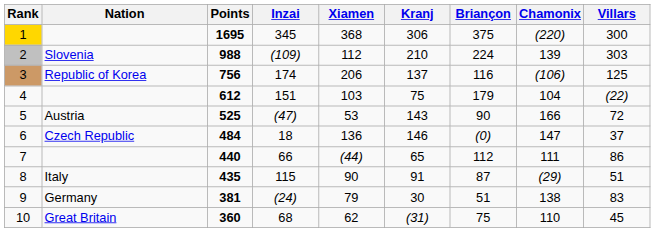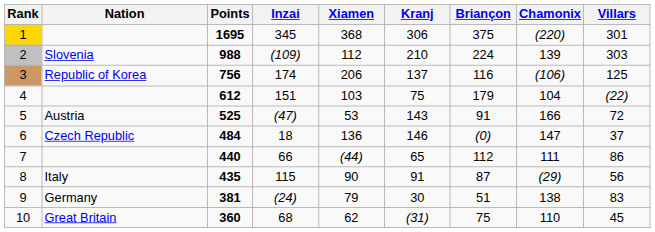 <table class="wikitable sortable" style="text-align: center;">
 <tr>
 <th>Rank</th>
 <th width = "200">Nation</th>
 <th>Points</th>
 <th width = "75" data-sort-type="number"><a href='#'>Inzai</a></th>
 <th width = "75" data-sort-type="number"><a href='#'>Xiamen</a></th>
 <th width = "75" data-sort-type="number"><a href='#'>Kranj</a></th>
 <th width = "75" data-sort-type="number"><a href='#'>Briançon</a></th>
 <th width = "75" data-sort-type="number"><a href='#'>Chamonix</a></th>
 <th width = "75" data-sort-type="number"><a href='#'>Villars</a></th>
 </tr>
 <tr>
 <td style="background: gold">1</td>
 <td align="left"></td>
 <td><strong>1695</strong></td>
 <td>345</td>
 <td>368</td>
 <td>306</td>
 <td>375</td>
 <td><em>(220)</em></td>
-<td>300</td>
+<td>301</td>
 </tr>
 <tr>
 <td style="background: silver">2</td>
 <td align="left"> <a href='#'>Slovenia</a></td>
 <td><strong>988</strong></td>
 <td><em>(109)</em></td>
 <td>112</td>
 <td>210</td>
 <td>224</td>
 <td>139</td>
 <td>303</td>
 </tr>
 <tr>
 <td style="background: #cc9966">3</td>
 <td align="left"> <a href='#'>Republic of Korea</a></td>
 <td><strong>756</strong></td>
 <td>174</td>
 <td>206</td>
 <td>137</td>
 <td>116</td>
 <td><em>(106)</em></td>
 <td>125</td>
 </tr>
 <tr>
 <td>4</td>
 <td align="left"></td>
 <td><strong>612</strong></td>
 <td>151</td>
 <td>103</td>
 <td>75</td>
 <td>179</td>
 <td>104</td>
 <td><em>(22)</em></td>
 </tr>
 <tr>
 <td>5</td>
 <td align="left"> Austria</td>
 <td><strong>525</strong></td>
 <td><em>(47)</em></td>
 <td>53</td>
 <td>143</td>
-<td>90</td>
+<td>91</td>
 <td>166</td>
 <td>72</td>
 </tr>
 <tr>
 <td>6</td>
 <td align="left"> <a href='#'>Czech Republic</a></td>
 <td><strong>484</strong></td>
 <td>18</td>
 <td>136</td>
 <td>146</td>
 <td><em>(0)</em></td>
 <td>147</td>
 <td>37</td>
 </tr>
 <tr>
 <td>7</td>
 <td align="left"></td>
 <td><strong>440</strong></td>
 <td>66</td>
 <td><em>(44)</em></td>
 <td>65</td>
 <td>112</td>
 <td>111</td>
 <td>86</td>
 </tr>
 <tr>
 <td>8</td>
 <td align="left"> Italy</td>
 <td><strong>435</strong></td>
 <td>115</td>
 <td>90</td>
 <td>91</td>
 <td>87</td>
 <td><em>(29)</em></td>
-<td>51</td>
+<td>56</td>
 </tr>
 <tr>
 <td>9</td>
 <td align="left"> Germany</td>
 <td><strong>381</strong></td>
 <td><em>(24)</em></td>
 <td>79</td>
 <td>30</td>
 <td>51</td>
 <td>138</td>
 <td>83</td>
 </tr>
 <tr>
 <td>10</td>
 <td align="left"> <a href='#'>Great Britain</a></td>
 <td><strong>360</strong></td>
 <td>68</td>
 <td>62</td>
 <td><em>(31)</em></td>
 <td>75</td>
 <td>110</td>
 <td>45</td>
 </tr>
 </table>
